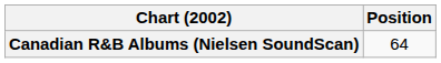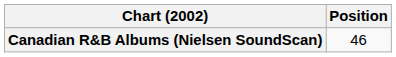 <table class="wikitable plainrowheaders" style="text-align:center;">
 <tr>
 <th scope="col">Chart (2002)</th>
 <th scope="col">Position</th>
 </tr>
 <tr>
 <th scope="row">Canadian R&B Albums (Nielsen SoundScan)</th>
-<td>64</td>
+<td>46</td>
 </tr>
 </table>
